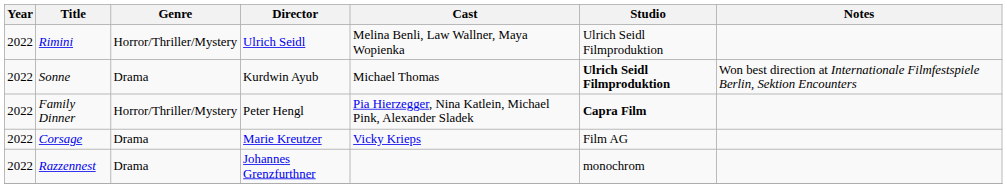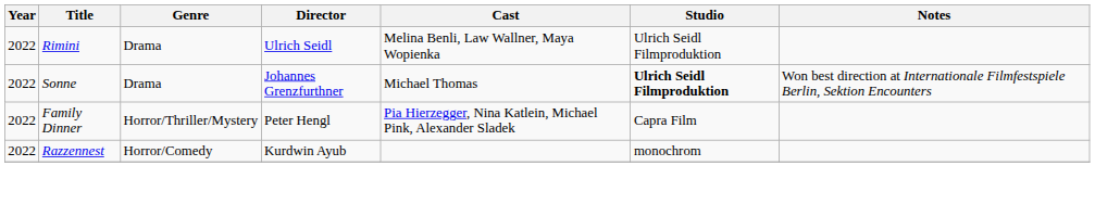 <table class="wikitable">
 <tr>
 <th>Year</th>
 <th>Title</th>
 <th>Genre</th>
 <th>Director</th>
 <th>Cast</th>
 <th>Studio</th>
 <th>Notes</th>
 </tr>
 <tr>
 <td>2022</td>
 <td><em><a href='#'>Rimini</a></em></td>
-<td>Horror/Thriller/Mystery</td>
+<td>Drama</td>
 <td><a href='#'>Ulrich Seidl</a></td>
 <td>Melina Benli, Law Wallner, Maya Wopienka</td>
 <td>Ulrich Seidl Filmproduktion</td>
 <td></td>
 </tr>
 <tr>
 <td>2022</td>
 <td><em>Sonne</em></td>
 <td>Drama</td>
-<td>Kurdwin Ayub</td>
+<td><a href='#'>Johannes Grenzfurthner</a></td>
 <td>Michael Thomas</td>
 <td><strong>Ulrich Seidl Filmproduktion</strong></td>
 <td>Won best direction at <em>Internationale Filmfestspiele Berlin, Sektion Encounters</em></td>
 </tr>
 <tr>
 <td>2022</td>
 <td><em>Family Dinner</em></td>
 <td>Horror/Thriller/Mystery</td>
 <td>Peter Hengl</td>
 <td><a href='#'>Pia Hierzegger</a>, Nina Katlein, Michael Pink, Alexander Sladek</td>
-<td><strong>Capra Film</strong></td>
-<td></td>
-</tr>
-<tr>
-<td>2022</td>
-<td><em><a href='#'>Corsage</a></em></td>
-<td>Drama</td>
-<td><a href='#'>Marie Kreutzer</a></td>
-<td><a href='#'>Vicky Krieps</a></td>
-<td>Film AG</td>
+<td>Capra Film</td>
 <td></td>
 </tr>
 <tr>
 <td>2022</td>
 <td><em><a href='#'>Razzennest</a></em></td>
-<td>Drama</td>
-<td><a href='#'>Johannes Grenzfurthner</a></td>
+<td>Horror/Comedy</td>
+<td>Kurdwin Ayub</td>
 <td></td>
 <td>monochrom</td>
 <td></td>
 </tr>
 <tr>
 </tr>
 </table>
